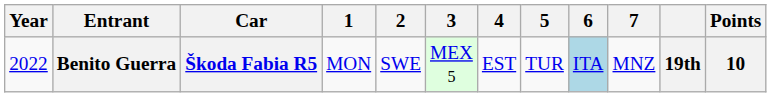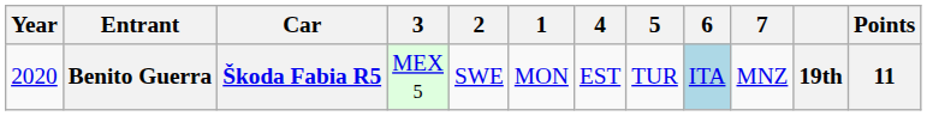 <table class="wikitable" style="text-align:center; font-size:90%">
 <tr>
 <th>Year</th>
 <th>Entrant</th>
 <th>Car</th>
+<th>3</th>
+<th>2</th>
 <th>1</th>
-<th>2</th>
-<th>3</th>
 <th>4</th>
 <th>5</th>
 <th>6</th>
 <th>7</th>
 <th></th>
 <th>Points</th>
 </tr>
 <tr>
-<td><a href='#'>2022</a></td>
+<td><a href='#'>2020</a></td>
 <th>Benito Guerra</th>
 <th><a href='#'>Škoda Fabia R5</a></th>
+<td style="background:#DFFFDF;"><a href='#'>MEX</a><br><small>5</small></td>
+<td><a href='#'>SWE</a></td>
 <td><a href='#'>MON</a></td>
-<td><a href='#'>SWE</a></td>
-<td style="background:#DFFFDF;"><a href='#'>MEX</a><br><small>5</small></td>
 <td><a href='#'>EST</a></td>
 <td><a href='#'>TUR</a></td>
 <td style="background: lightblue;"><a href='#'>ITA</a></td>
 <td><a href='#'>MNZ</a></td>
 <th>19th</th>
-<th>10</th>
+<th>11</th>
 </tr>
 </table>
